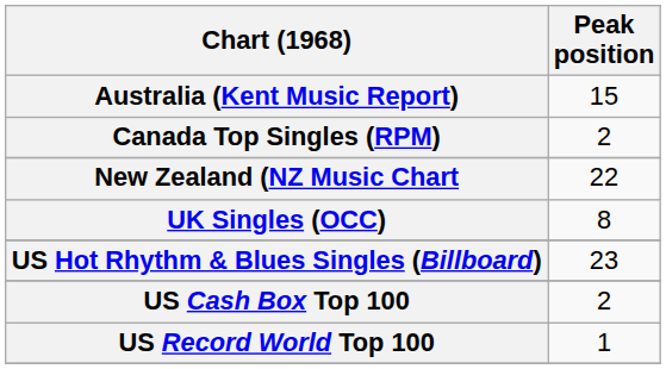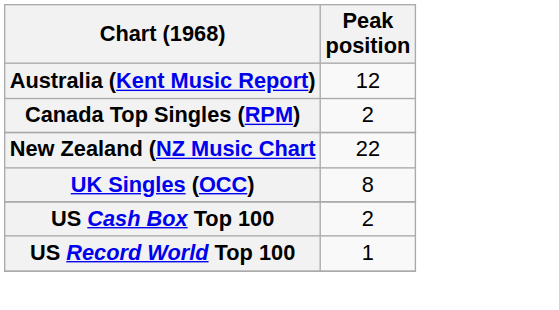 <table class="wikitable sortable plainrowheaders">
 <tr>
 <th scope="col">Chart (1968)</th>
 <th scope="col">Peak<br>position</th>
 </tr>
 <tr>
 <th scope="row">Australia (<a href='#'>Kent Music Report</a>)</th>
-<td align="center">15</td>
+<td align="center">12</td>
 </tr>
 <tr>
 <th scope="row">Canada Top Singles (<a href='#'>RPM</a>)</th>
 <td align="center">2</td>
 </tr>
 <tr>
 </tr>
 <tr>
 <th scope="row">New Zealand (<a href='#'>NZ Music Chart</a></th>
 <td align="center">22</td>
 </tr>
 <tr>
 <th scope="row"><a href='#'>UK Singles</a> (<a href='#'>OCC</a>)</th>
 <td align="center">8</td>
 </tr>
 <tr>
 </tr>
 <tr>
-<th scope="row">US <a href='#'>Hot Rhythm & Blues Singles</a> (<em><a href='#'>Billboard</a></em>)</th>
-<td style="text-align:center;">23</td>
-</tr>
-<tr>
 </tr>
 <tr>
 <th scope="row">US <a href='#'><em>Cash Box</em></a> Top 100</th>
 <td align="center">2</td>
 </tr>
 <tr>
 <th scope="row">US <em><a href='#'>Record World</a></em> Top 100</th>
 <td align="center">1</td>
 </tr>
 <tr>
 </tr>
 </table>
